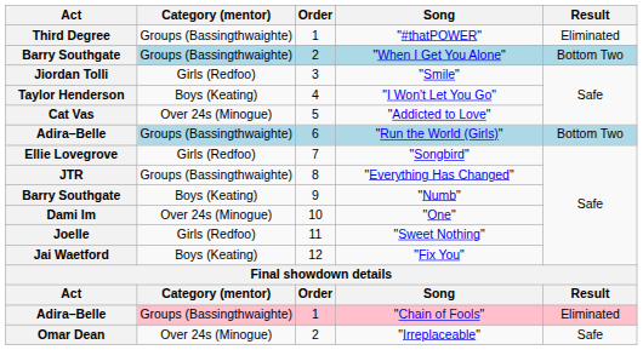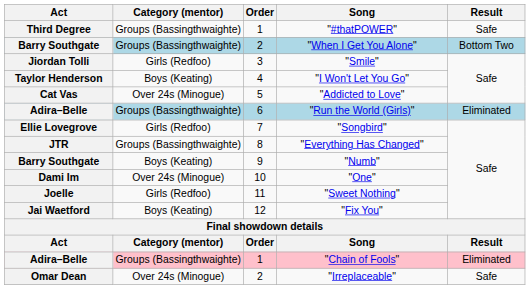 <table class="wikitable plainrowheaders" style="text-align:center;">
 <tr>
 <th scope="col" style="width:10em;">Act</th>
 <th scope="col">Category (mentor)</th>
 <th scope="col">Order</th>
 <th scope="col" style="width:16em;">Song</th>
 <th scope="col" style="width:7em;">Result</th>
 </tr>
 <tr>
 <th scope="row">Third Degree</th>
 <td>Groups (Bassingthwaighte)</td>
 <td>1</td>
 <td>"<a href='#'>#thatPOWER</a>"</td>
-<td>Eliminated</td>
+<td>Safe</td>
 </tr>
 <tr style="background:lightblue;">
 <th scope="row">Barry Southgate</th>
 <td>Groups (Bassingthwaighte)</td>
 <td>2</td>
 <td>"<a href='#'>When I Get You Alone</a>"</td>
 <td>Bottom Two</td>
 </tr>
 <tr>
 <th scope="row">Jiordan Tolli</th>
 <td>Girls (Redfoo)</td>
 <td>3</td>
 <td>"<a href='#'>Smile</a>"</td>
 <td rowspan=3>Safe</td>
 </tr>
 <tr>
 <th scope="row">Taylor Henderson</th>
 <td>Boys (Keating)</td>
 <td>4</td>
 <td>"<a href='#'>I Won't Let You Go</a>"</td>
 </tr>
 <tr>
 <th scope="row">Cat Vas</th>
 <td>Over 24s (Minogue)</td>
 <td>5</td>
 <td>"<a href='#'>Addicted to Love</a>"</td>
 </tr>
 <tr style="background:lightblue;">
 <th scope="row">Adira–Belle</th>
 <td>Groups (Bassingthwaighte)</td>
 <td>6</td>
 <td>"<a href='#'>Run the World (Girls)</a>"</td>
-<td>Bottom Two</td>
+<td>Eliminated</td>
 </tr>
 <tr>
 <th scope="row">Ellie Lovegrove</th>
 <td>Girls (Redfoo)</td>
 <td>7</td>
 <td>"<a href='#'>Songbird</a>"</td>
 <td rowspan=6>Safe</td>
 </tr>
 <tr>
 <th scope="row">JTR</th>
 <td>Groups (Bassingthwaighte)</td>
 <td>8</td>
 <td>"<a href='#'>Everything Has Changed</a>"</td>
 </tr>
 <tr>
 <th scope="row">Barry Southgate</th>
 <td>Boys (Keating)</td>
 <td>9</td>
 <td>"<a href='#'>Numb</a>"</td>
 </tr>
 <tr>
 <th scope="row">Dami Im</th>
 <td>Over 24s (Minogue)</td>
 <td>10</td>
 <td>"<a href='#'>One</a>"</td>
 </tr>
 <tr>
 <th scope="row">Joelle</th>
 <td>Girls (Redfoo)</td>
 <td>11</td>
 <td>"<a href='#'>Sweet Nothing</a>"</td>
 </tr>
 <tr>
 <th scope="row">Jai Waetford</th>
 <td>Boys (Keating)</td>
 <td>12</td>
 <td>"<a href='#'>Fix You</a>"</td>
 </tr>
 <tr>
 <th colspan="5">Final showdown details</th>
 </tr>
 <tr>
 <th scope="col" style="width:10em;">Act</th>
 <th scope="col">Category (mentor)</th>
 <th scope="col">Order</th>
 <th scope="col" style="width:16em;">Song</th>
 <th scope="col" style="width:6em;">Result</th>
 </tr>
 <tr style="background:pink;">
 <th scope="row">Adira–Belle</th>
 <td>Groups (Bassingthwaighte)</td>
 <td>1</td>
 <td>"<a href='#'>Chain of Fools</a>"</td>
 <td>Eliminated</td>
 </tr>
 <tr>
 <th scope="row">Omar Dean</th>
 <td>Over 24s (Minogue)</td>
 <td>2</td>
 <td>"<a href='#'>Irreplaceable</a>"</td>
 <td>Safe</td>
 </tr>
 </table>
